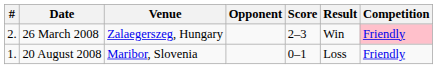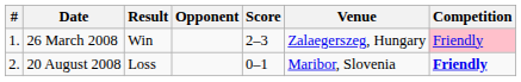 <table class="wikitable">
 <tr>
 <th>#</th>
 <th>Date</th>
-<th>Venue</th>
+<th>Result</th>
 <th>Opponent</th>
 <th>Score</th>
-<th>Result</th>
+<th>Venue</th>
 <th>Competition</th>
 </tr>
 <tr>
-<td>2.</td>
+<td>1.</td>
 <td>26 March 2008</td>
-<td><a href='#'>Zalaegerszeg</a>, Hungary</td>
+<td>Win</td>
 <td></td>
 <td>2–3</td>
-<td>Win</td>
+<td><a href='#'>Zalaegerszeg</a>, Hungary</td>
 <td style="background: pink;"><a href='#'>Friendly</a></td>
 </tr>
 <tr>
-<td>1.</td>
+<td>2.</td>
 <td>20 August 2008</td>
-<td><a href='#'>Maribor</a>, Slovenia</td>
+<td>Loss</td>
 <td></td>
 <td>0–1</td>
-<td>Loss</td>
-<td><a href='#'>Friendly</a></td>
+<td><a href='#'>Maribor</a>, Slovenia</td>
+<td><strong><a href='#'>Friendly</a></strong></td>
 </tr>
 </table>
